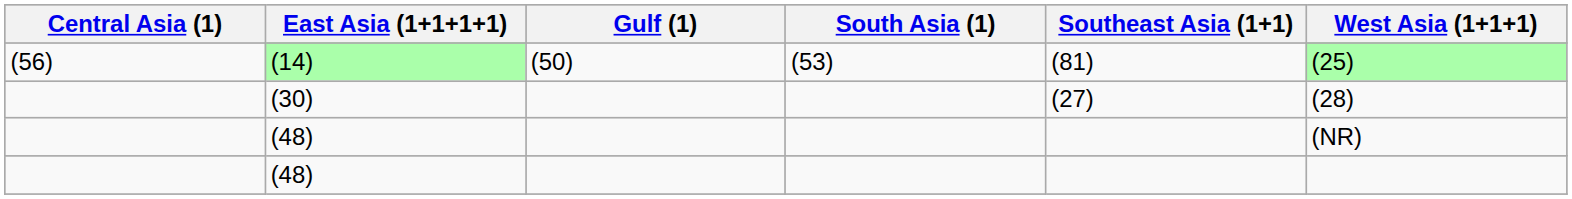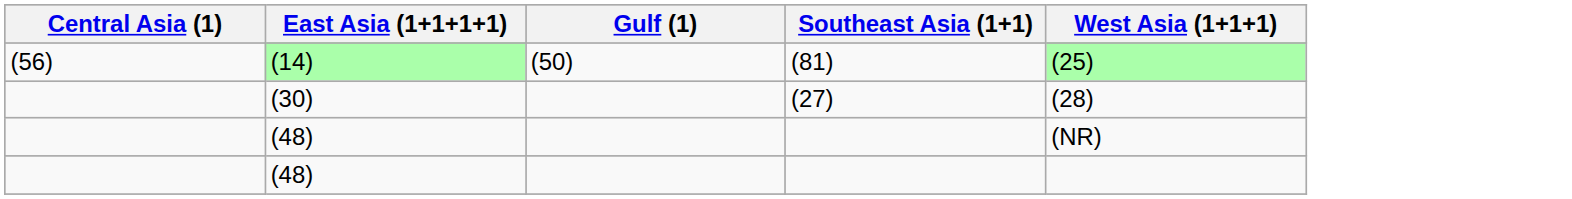 <table class=wikitable style="font-size:90%;">
 <tr>
 <th width=150><a href='#'>Central Asia</a> (1)</th>
 <th width=150><a href='#'>East Asia</a> (1+1+1+1)</th>
 <th width=150><a href='#'>Gulf</a> (1)</th>
-<th width=150><a href='#'>South Asia</a> (1)</th>
 <th width="150"><a href='#'>Southeast Asia</a> (1+1)</th>
 <th width=150><a href='#'>West Asia</a> (1+1+1)</th>
 </tr>
 <tr>
 <td> (56)</td>
 <td bgcolor="#aaffaa"> (14)</td>
 <td> (50)</td>
-<td> (53)</td>
 <td> (81)</td>
 <td bgcolor="#aaffaa"> (25)</td>
 </tr>
 <tr>
 <td></td>
 <td> (30)</td>
 <td></td>
-<td></td>
 <td> (27)</td>
 <td> (28)</td>
 </tr>
 <tr>
 <td></td>
 <td> (48)</td>
-<td></td>
 <td></td>
 <td></td>
 <td> (NR)</td>
 </tr>
 <tr>
 <td></td>
 <td> (48)</td>
 <td></td>
 <td></td>
 <td></td>
-<td></td>
 </tr>
 </table>
